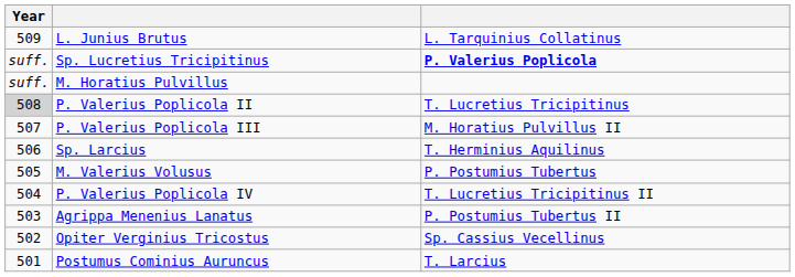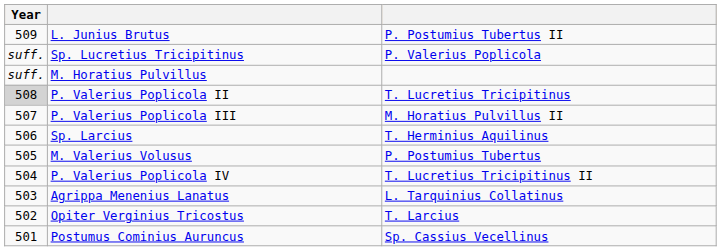 <table class="wikitable" style="width:750px; margin-left: auto; margin-right: auto; border: none;">
 <tr bgcolor="#FFDEAD">
 <th width=4%>Year</th>
 <th width=48%></th>
 <th width=48%></th>
 </tr>
 <tr>
 <td align=center>509</td>
 <td><a href='#'>L. Junius Brutus</a></td>
-<td><a href='#'>L. Tarquinius Collatinus</a></td>
+<td><a href='#'>P. Postumius Tubertus</a> II</td>
 </tr>
 <tr>
 <td align=center><em>suff.</em></td>
 <td><a href='#'>Sp. Lucretius Tricipitinus</a></td>
-<td><strong><a href='#'>P. Valerius Poplicola</a></strong></td>
+<td><a href='#'>P. Valerius Poplicola</a></td>
 </tr>
 <tr>
 <td align=center><em>suff.</em></td>
 <td><a href='#'>M. Horatius Pulvillus</a></td>
 <td></td>
 </tr>
 <tr>
 <td align=center style="background: lightgrey;">508</td>
 <td><a href='#'>P. Valerius Poplicola</a> II</td>
 <td><a href='#'>T. Lucretius Tricipitinus</a></td>
 </tr>
 <tr>
 <td align=center>507</td>
 <td><a href='#'>P. Valerius Poplicola</a> III</td>
 <td><a href='#'>M. Horatius Pulvillus</a> II</td>
 </tr>
 <tr>
 <td align=center>506</td>
 <td><a href='#'>Sp. Larcius</a></td>
 <td><a href='#'>T. Herminius Aquilinus</a></td>
 </tr>
 <tr>
 <td align=center>505</td>
 <td><a href='#'>M. Valerius Volusus</a></td>
 <td><a href='#'>P. Postumius Tubertus</a></td>
 </tr>
 <tr>
 <td align=center>504</td>
 <td><a href='#'>P. Valerius Poplicola</a> IV</td>
 <td><a href='#'>T. Lucretius Tricipitinus</a> II</td>
 </tr>
 <tr>
 <td align=center>503</td>
 <td><a href='#'>Agrippa Menenius Lanatus</a></td>
-<td><a href='#'>P. Postumius Tubertus</a> II</td>
+<td><a href='#'>L. Tarquinius Collatinus</a></td>
 </tr>
 <tr>
 <td align=center>502</td>
 <td><a href='#'>Opiter Verginius Tricostus</a></td>
-<td><a href='#'>Sp. Cassius Vecellinus</a></td>
+<td><a href='#'>T. Larcius</a></td>
 </tr>
 <tr>
 <td align=center>501</td>
 <td><a href='#'>Postumus Cominius Auruncus</a></td>
-<td><a href='#'>T. Larcius</a></td>
+<td><a href='#'>Sp. Cassius Vecellinus</a></td>
 </tr>
 </table>
